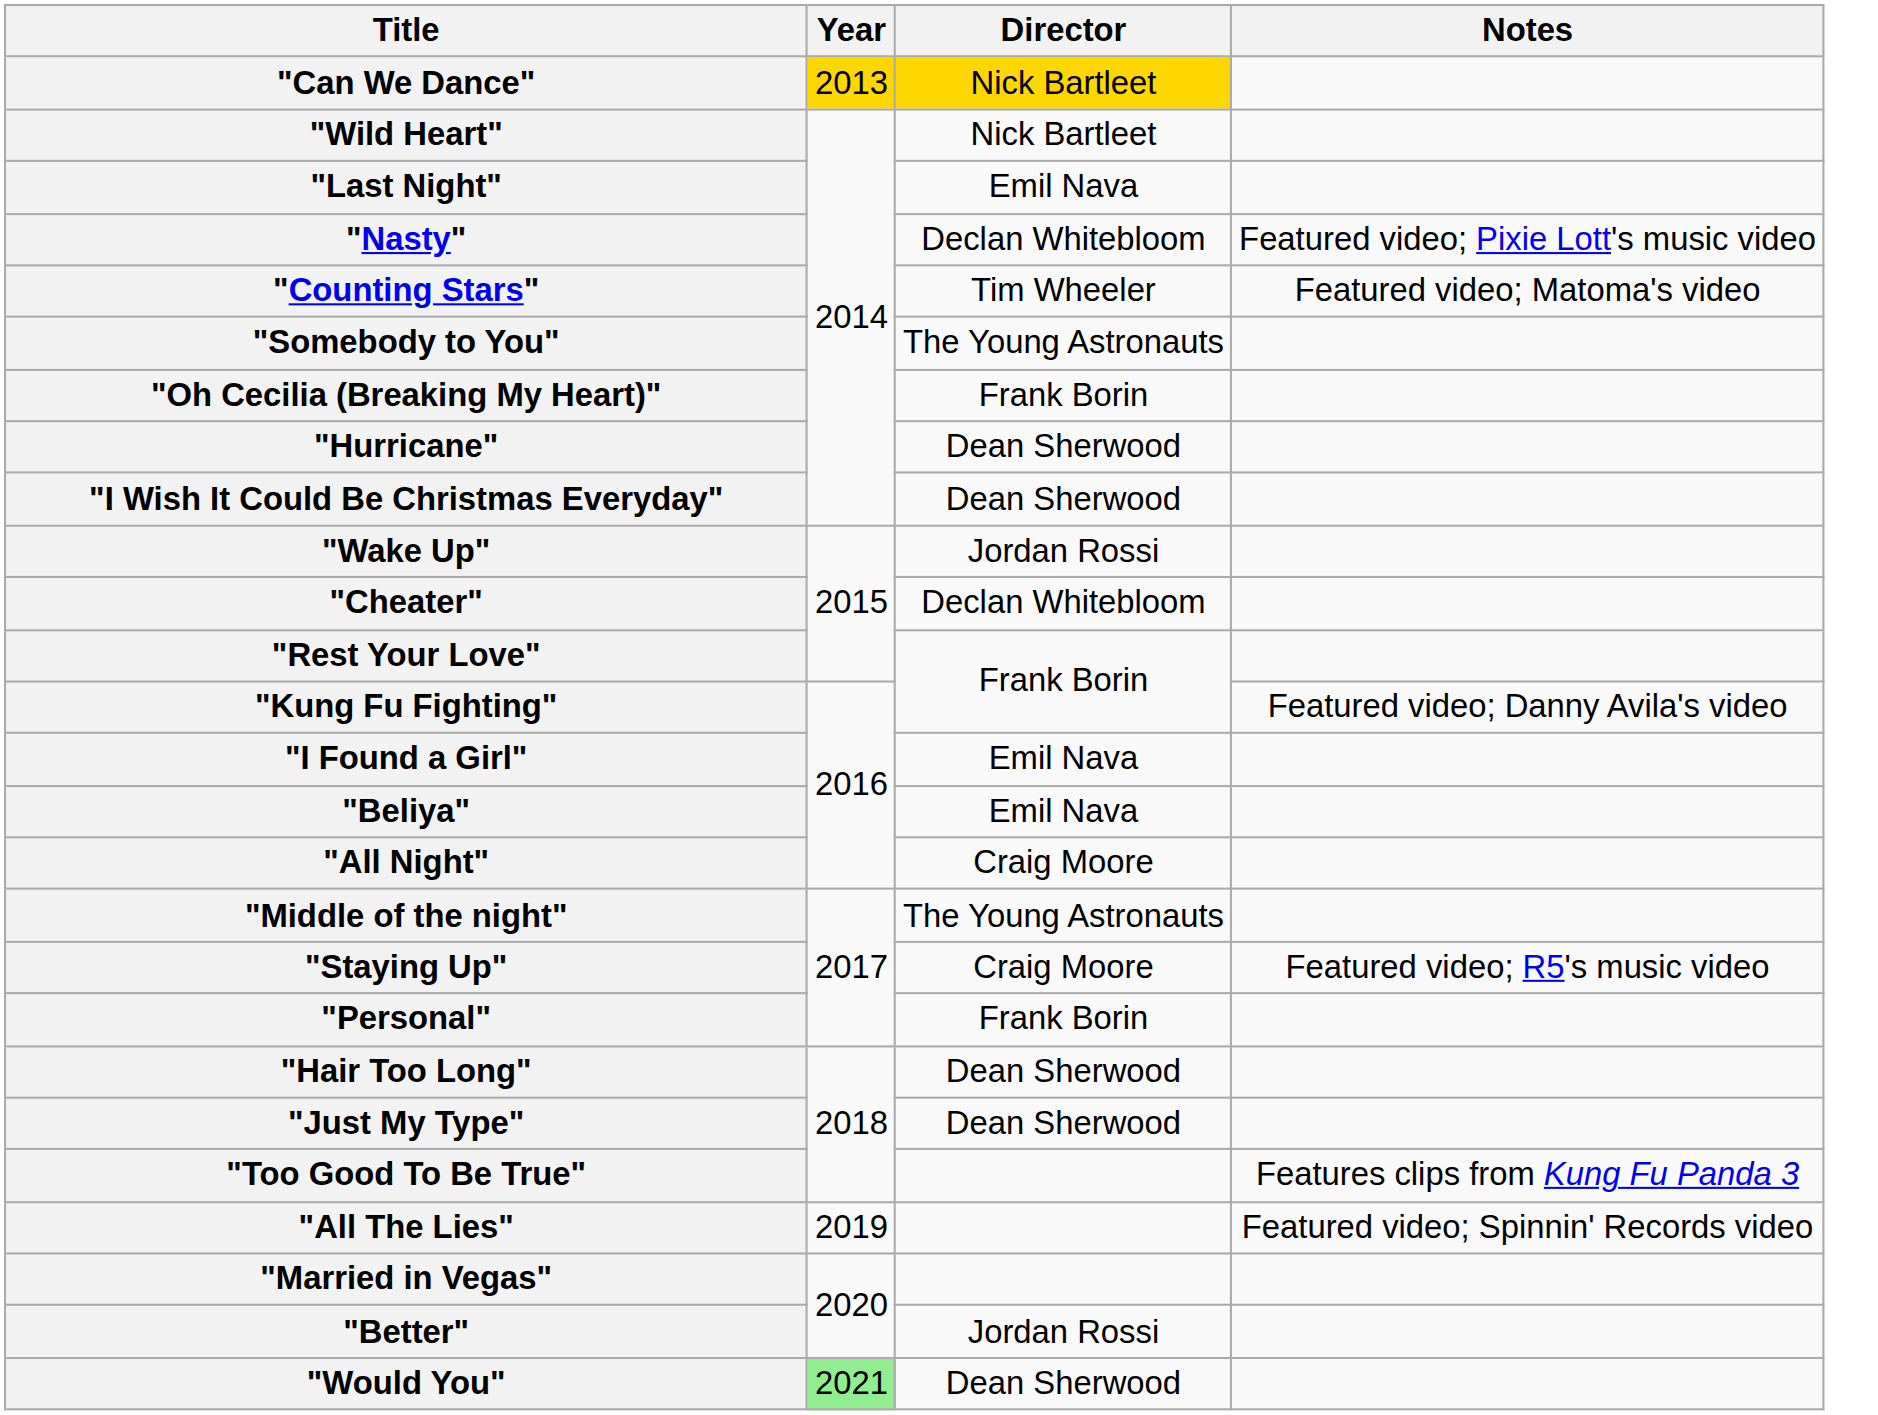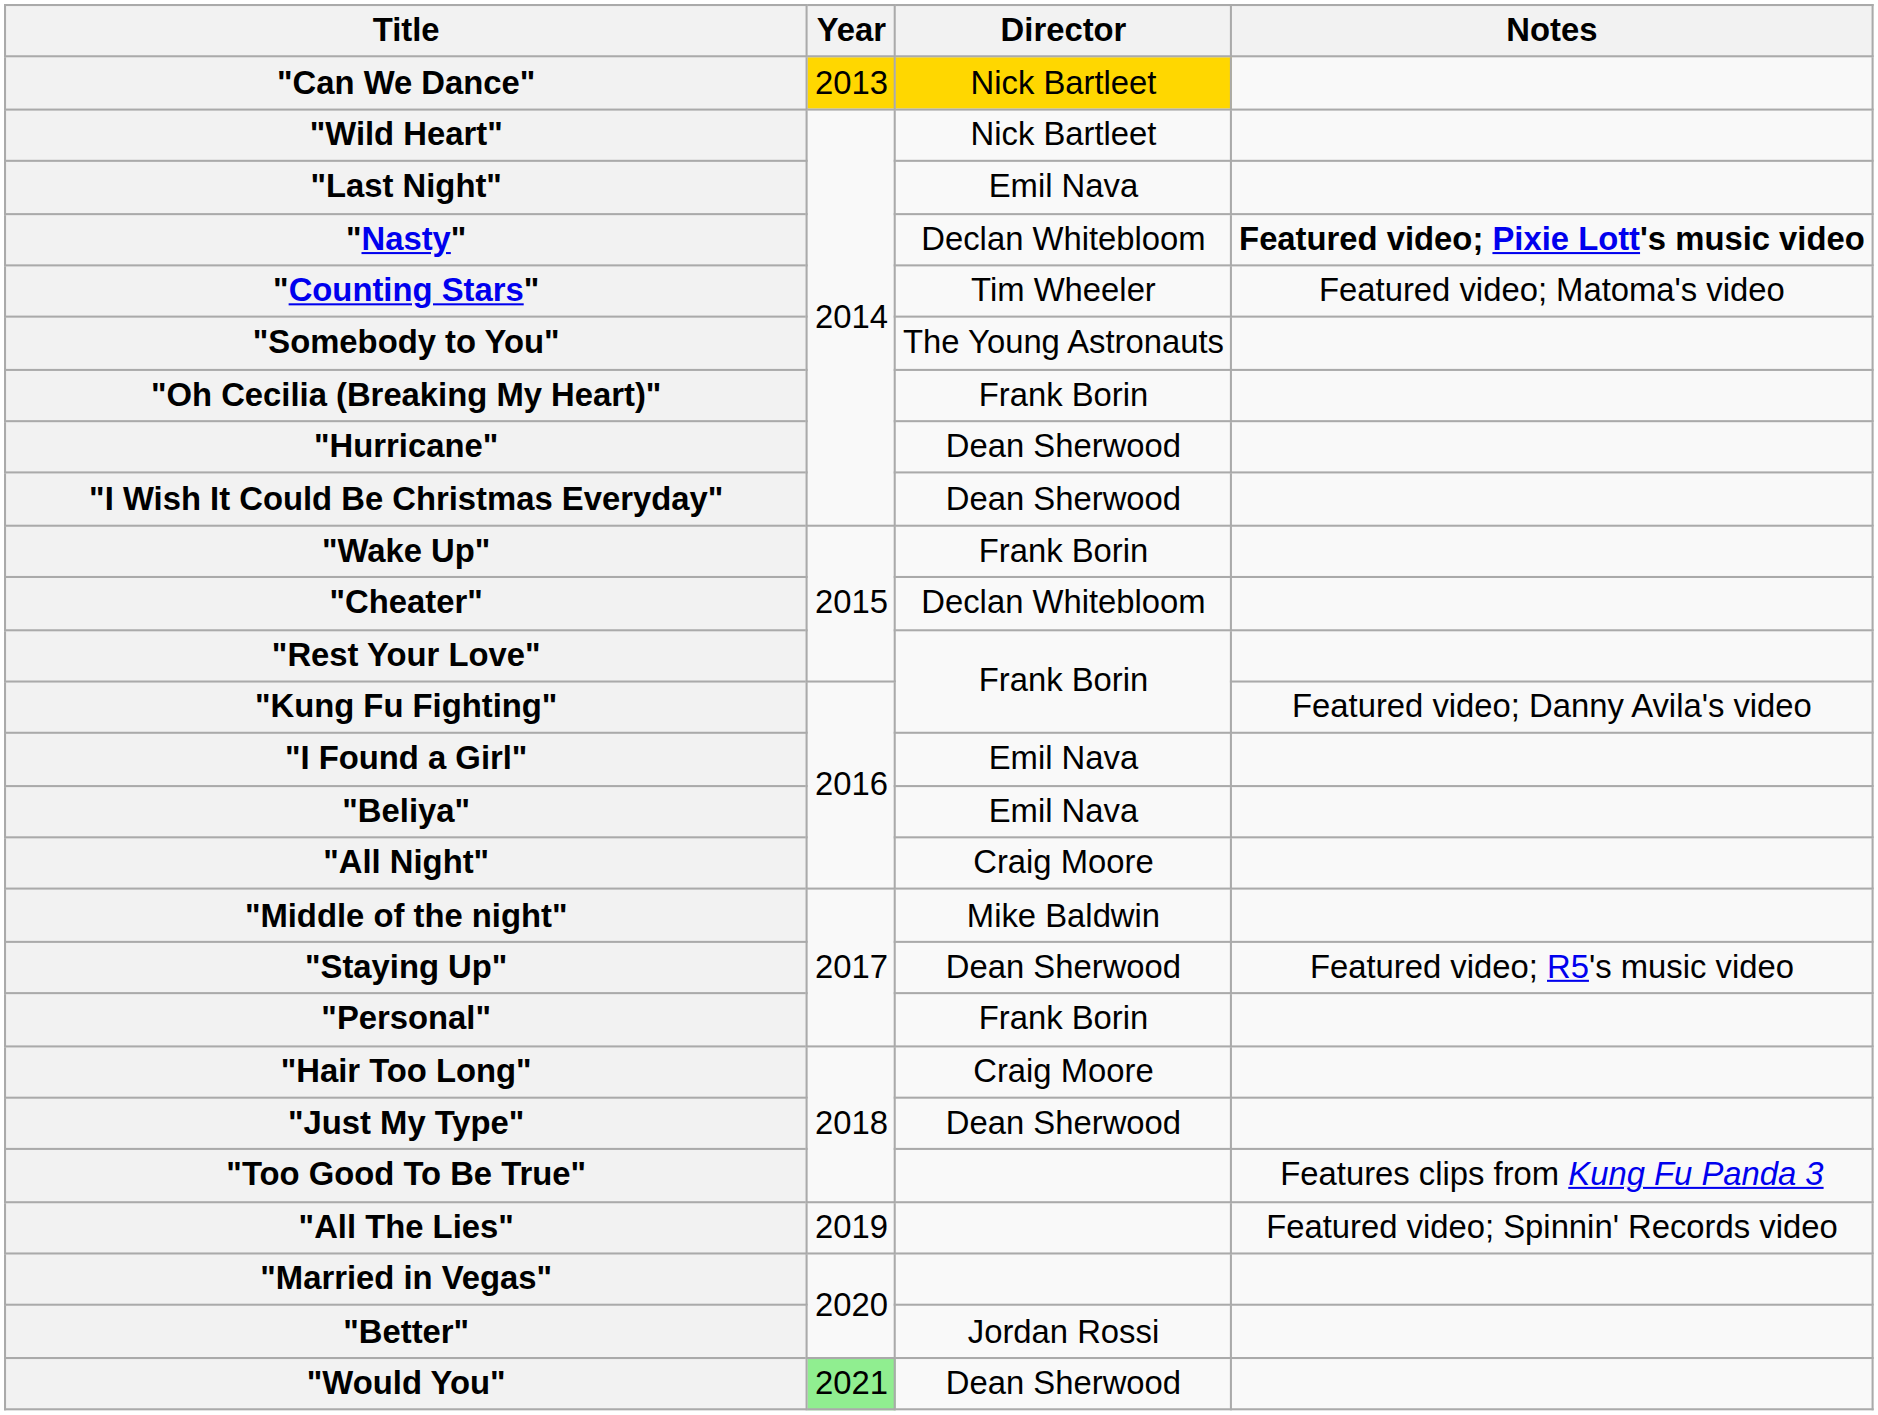 <table class="wikitable plainrowheaders" style="text-align:center;">
 <tr>
 <th scope="col" style="width:24em;">Title</th>
 <th scope="col" style="width:1em;">Year</th>
 <th scope="col">Director</th>
 <th scope="col">Notes</th>
 </tr>
 <tr>
 <th scope="row">"Can We Dance"</th>
 <td style="background: gold;">2013</td>
 <td style="background: gold;">Nick Bartleet</td>
 <td></td>
 </tr>
 <tr>
 <th scope="row">"Wild Heart"</th>
 <td rowspan="8">2014</td>
 <td>Nick Bartleet</td>
 <td></td>
 </tr>
 <tr>
 <th scope="row">"Last Night"</th>
 <td>Emil Nava</td>
 <td></td>
 </tr>
 <tr>
 <th scope="row">"<a href='#'>Nasty</a>" </th>
 <td>Declan Whitebloom</td>
-<td>Featured video; <a href='#'>Pixie Lott</a>'s music video</td>
+<td><strong>Featured video; <a href='#'>Pixie Lott</a>'s music video</strong></td>
 </tr>
 <tr>
 <th scope="row">"<a href='#'>Counting Stars</a>" </th>
 <td>Tim Wheeler</td>
 <td>Featured video; Matoma's video</td>
 </tr>
 <tr>
 <th scope="row">"Somebody to You"</th>
 <td>The Young Astronauts</td>
 <td></td>
 </tr>
 <tr>
 <th scope="row">"Oh Cecilia (Breaking My Heart)"</th>
 <td>Frank Borin</td>
 <td></td>
 </tr>
 <tr>
 <th scope="row">"Hurricane"</th>
 <td>Dean Sherwood</td>
 <td></td>
 </tr>
 <tr>
 <th scope="row">"I Wish It Could Be Christmas Everyday"</th>
 <td>Dean Sherwood</td>
 <td></td>
 </tr>
 <tr>
 <th scope="row">"Wake Up"</th>
 <td rowspan="3">2015</td>
-<td>Jordan Rossi</td>
+<td>Frank Borin</td>
 <td></td>
 </tr>
 <tr>
 <th scope="row">"Cheater"</th>
 <td>Declan Whitebloom</td>
 <td></td>
 </tr>
 <tr>
 <th scope="row">"Rest Your Love"</th>
 <td rowspan="2">Frank Borin</td>
 <td></td>
 </tr>
 <tr>
 <th scope="row">"Kung Fu Fighting"</th>
 <td rowspan="4">2016</td>
 <td>Featured video; Danny Avila's video</td>
 </tr>
 <tr>
 <th scope="row">"I Found a Girl"</th>
 <td>Emil Nava</td>
 <td></td>
 </tr>
 <tr>
 <th scope="row">"Beliya"</th>
 <td>Emil Nava</td>
 <td></td>
 </tr>
 <tr>
 <th scope="row">"All Night"</th>
 <td>Craig Moore</td>
 <td></td>
 </tr>
 <tr>
 <th scope="row">"Middle of the night"</th>
 <td rowspan="3">2017</td>
-<td>The Young Astronauts</td>
+<td>Mike Baldwin</td>
 <td></td>
 </tr>
 <tr>
 <th scope="row">"Staying Up"</th>
-<td>Craig Moore</td>
+<td>Dean Sherwood</td>
 <td>Featured video; <a href='#'>R5</a>'s music video</td>
 </tr>
 <tr>
 <th scope="row">"Personal"</th>
 <td>Frank Borin</td>
 <td></td>
 </tr>
 <tr>
 <th scope="row">"Hair Too Long"</th>
 <td rowspan="3">2018</td>
-<td>Dean Sherwood</td>
+<td>Craig Moore</td>
 <td></td>
 </tr>
 <tr>
 <th scope="row">"Just My Type"</th>
 <td>Dean Sherwood</td>
 <td></td>
 </tr>
 <tr>
 <th scope="row">"Too Good To Be True"</th>
 <td></td>
 <td>Features clips from <em><a href='#'>Kung Fu Panda 3</a></em></td>
 </tr>
 <tr>
 <th scope="row">"All The Lies"</th>
 <td>2019</td>
 <td></td>
 <td>Featured video; Spinnin' Records video</td>
 </tr>
 <tr>
 <th scope="row">"Married in Vegas"</th>
 <td rowspan="2">2020</td>
 <td></td>
 <td></td>
 </tr>
 <tr>
 <th scope="row">"Better"</th>
 <td>Jordan Rossi</td>
 <td></td>
 </tr>
 <tr>
 <th scope="row">"Would You"</th>
 <td style="background: lightgreen;">2021</td>
 <td>Dean Sherwood</td>
 <td></td>
 </tr>
 </table>
